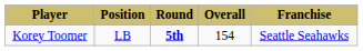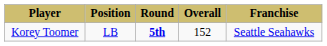 <table class="wikitable" width="50%">
 <tr align="center"  style="background:#CEBE70;color:black;">
 <td><strong>Player</strong></td>
 <td><strong>Position</strong></td>
 <td><strong>Round</strong></td>
 <td><strong>Overall</strong></td>
 <td><strong>Franchise</strong></td>
 </tr>
 <tr align="center" bgcolor="">
 <td><a href='#'>Korey Toomer</a></td>
 <td><a href='#'>LB</a></td>
 <td><strong><a href='#'>5th</a></strong></td>
-<td>154</td>
+<td>152</td>
 <td><a href='#'>Seattle Seahawks</a></td>
 </tr>
 </table>
